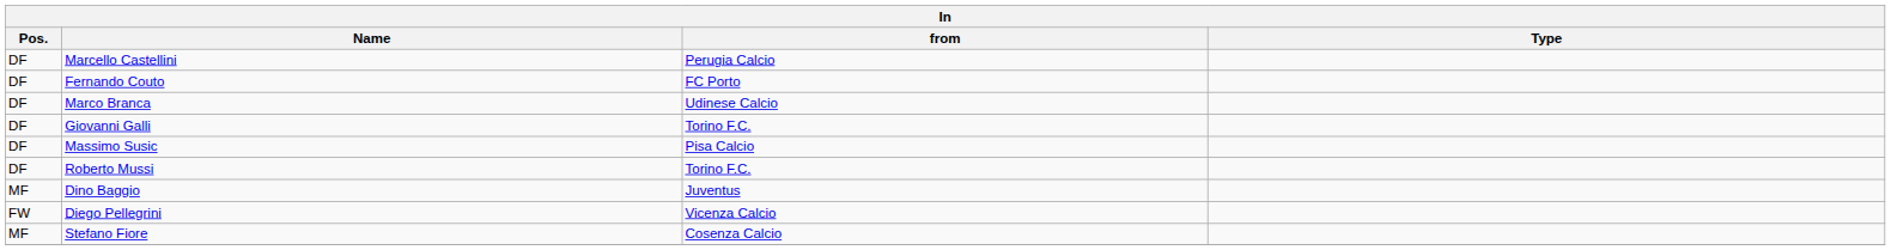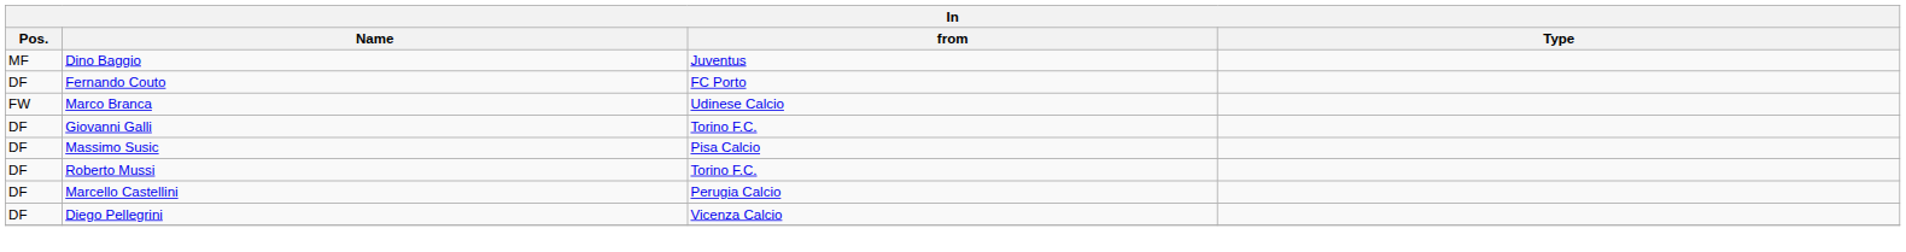 <table class="wikitable" style="font-size:90%;width:99%;">
 <tr>
 <th colspan="4">In</th>
 </tr>
 <tr>
 <th width=3%>Pos.</th>
 <th width=33%>Name</th>
 <th width=28%>from</th>
 <th width=36%>Type</th>
 </tr>
 <tr>
-<td>DF</td>
-<td><a href='#'>Marcello Castellini</a></td>
-<td><a href='#'>Perugia Calcio</a></td>
+<td>MF</td>
+<td><a href='#'>Dino Baggio</a></td>
+<td><a href='#'>Juventus</a></td>
 <td></td>
 </tr>
 <tr>
 <td>DF</td>
 <td><a href='#'>Fernando Couto</a></td>
 <td><a href='#'>FC Porto</a></td>
 <td></td>
 </tr>
 <tr>
-<td>DF</td>
+<td>FW</td>
 <td><a href='#'>Marco Branca</a></td>
 <td><a href='#'>Udinese Calcio</a></td>
 <td></td>
 </tr>
 <tr>
 <td>DF</td>
 <td><a href='#'>Giovanni Galli</a></td>
 <td><a href='#'>Torino F.C.</a></td>
 <td></td>
 </tr>
 <tr>
 <td>DF</td>
 <td><a href='#'>Massimo Susic</a></td>
 <td><a href='#'>Pisa Calcio</a></td>
 <td></td>
 </tr>
 <tr>
 <td>DF</td>
 <td><a href='#'>Roberto Mussi</a></td>
 <td><a href='#'>Torino F.C.</a></td>
 <td></td>
 </tr>
 <tr>
-<td>MF</td>
-<td><a href='#'>Dino Baggio</a></td>
-<td><a href='#'>Juventus</a></td>
+<td>DF</td>
+<td><a href='#'>Marcello Castellini</a></td>
+<td><a href='#'>Perugia Calcio</a></td>
 <td></td>
 </tr>
 <tr>
-<td>FW</td>
+<td>DF</td>
 <td><a href='#'>Diego Pellegrini</a></td>
 <td><a href='#'>Vicenza Calcio</a></td>
 <td></td>
 </tr>
 <tr>
-<td>MF</td>
-<td><a href='#'>Stefano Fiore</a></td>
-<td><a href='#'>Cosenza Calcio</a></td>
-<td></td>
-</tr>
-<tr>
 </tr>
 </table>
